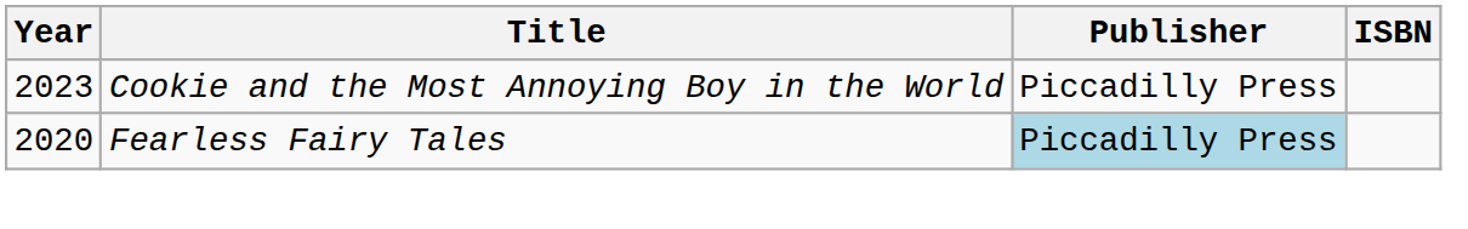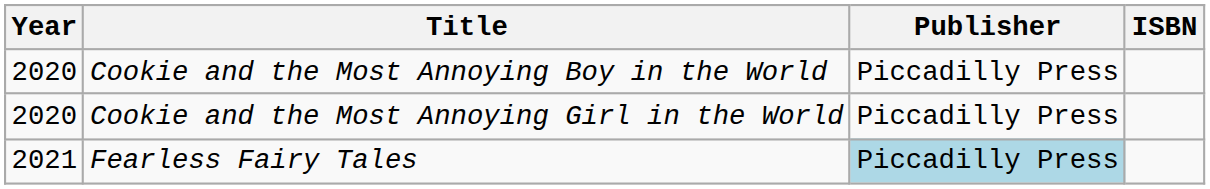 <table class="wikitable sortable">
 <tr>
 <th>Year</th>
 <th>Title</th>
 <th>Publisher</th>
 <th>ISBN</th>
 </tr>
 <tr>
-<td>2023</td>
+<td>2020</td>
 <td><em>Cookie and the Most Annoying Boy in the World</em></td>
 <td>Piccadilly Press</td>
 <td></td>
 </tr>
 <tr>
 <td>2020</td>
+<td><em>Cookie and the Most Annoying Girl in the World</em></td>
+<td>Piccadilly Press</td>
+<td></td>
+</tr>
+<tr>
+<td>2021</td>
 <td><em>Fearless Fairy Tales</em></td>
 <td style="background: lightblue;">Piccadilly Press</td>
 <td></td>
 </tr>
 </table>
